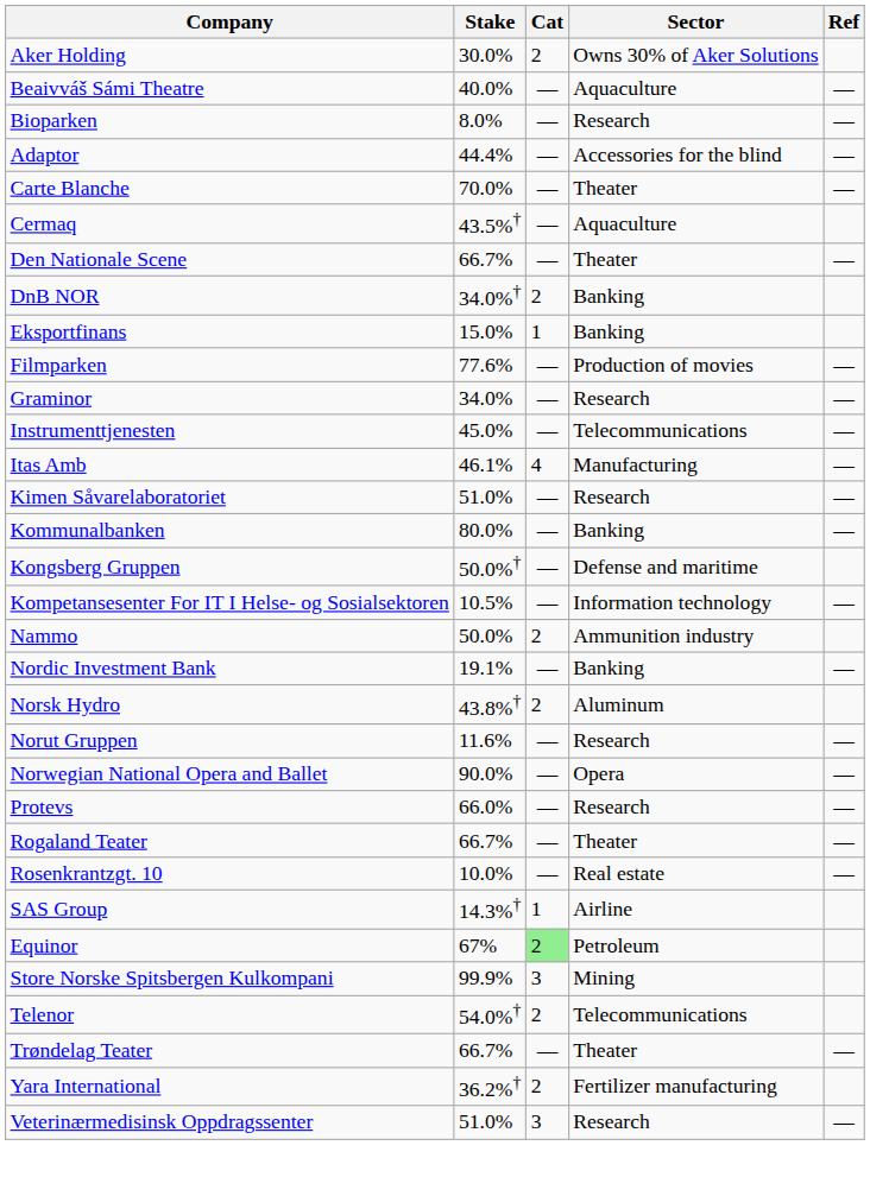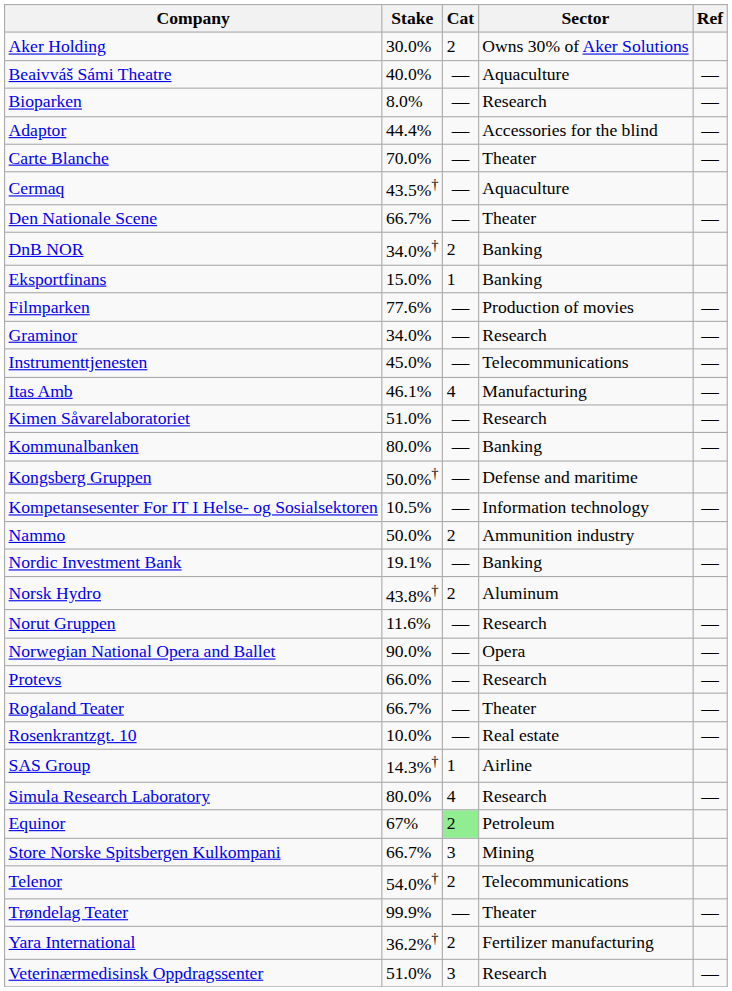 <table class="wikitable sortable">
 <tr>
 <th>Company</th>
 <th>Stake</th>
 <th>Cat</th>
 <th>Sector</th>
 <th>Ref</th>
 </tr>
 <tr>
 <td><a href='#'>Aker Holding</a></td>
 <td>30.0%</td>
 <td>2</td>
 <td>Owns 30% of <a href='#'>Aker Solutions</a></td>
 <td align=center></td>
 </tr>
 <tr>
 <td><a href='#'>Beaivváš Sámi Theatre</a></td>
 <td>40.0%</td>
 <td align=center>—</td>
 <td>Aquaculture</td>
 <td align=center>—</td>
 </tr>
 <tr>
 <td><a href='#'>Bioparken</a></td>
 <td>8.0%</td>
 <td align=center>—</td>
 <td>Research</td>
 <td align=center>—</td>
 </tr>
 <tr>
 <td><a href='#'>Adaptor</a></td>
 <td>44.4%</td>
 <td align=center>—</td>
 <td>Accessories for the blind</td>
 <td align=center>—</td>
 </tr>
 <tr>
 <td><a href='#'>Carte Blanche</a></td>
 <td>70.0%</td>
 <td align=center>—</td>
 <td>Theater</td>
 <td align=center>—</td>
 </tr>
 <tr>
 <td><a href='#'>Cermaq</a></td>
 <td>43.5%<sup>†</sup></td>
 <td align=center>—</td>
 <td>Aquaculture</td>
 <td align=center></td>
 </tr>
 <tr>
 <td><a href='#'>Den Nationale Scene</a></td>
 <td>66.7%</td>
 <td align=center>—</td>
 <td>Theater</td>
 <td align=center>—</td>
 </tr>
 <tr>
 <td><a href='#'>DnB NOR</a></td>
 <td>34.0%<sup>†</sup></td>
 <td>2</td>
 <td>Banking</td>
 <td align=center></td>
 </tr>
 <tr>
 <td><a href='#'>Eksportfinans</a></td>
 <td>15.0%</td>
 <td>1</td>
 <td>Banking</td>
 <td align=center></td>
 </tr>
 <tr>
 <td><a href='#'>Filmparken</a></td>
 <td>77.6%</td>
 <td align=center>—</td>
 <td>Production of movies</td>
 <td align=center>—</td>
 </tr>
 <tr>
 <td><a href='#'>Graminor</a></td>
 <td>34.0%</td>
 <td align=center>—</td>
 <td>Research</td>
 <td align=center>—</td>
 </tr>
 <tr>
 <td><a href='#'>Instrumenttjenesten</a></td>
 <td>45.0%</td>
 <td align=center>—</td>
 <td>Telecommunications</td>
 <td align=center>—</td>
 </tr>
 <tr>
 <td><a href='#'>Itas Amb</a></td>
 <td>46.1%</td>
 <td>4</td>
 <td>Manufacturing</td>
 <td align=center>—</td>
 </tr>
 <tr>
 <td><a href='#'>Kimen Såvarelaboratoriet</a></td>
 <td>51.0%</td>
 <td align=center>—</td>
 <td>Research</td>
 <td align=center>—</td>
 </tr>
 <tr>
 <td><a href='#'>Kommunalbanken</a></td>
 <td>80.0%</td>
 <td align=center>—</td>
 <td>Banking</td>
 <td align=center>—</td>
 </tr>
 <tr>
 <td><a href='#'>Kongsberg Gruppen</a></td>
 <td>50.0%<sup>†</sup></td>
 <td align=center>—</td>
 <td>Defense and maritime</td>
 <td align=center></td>
 </tr>
 <tr>
 <td><a href='#'>Kompetansesenter For IT I Helse- og Sosialsektoren</a></td>
 <td>10.5%</td>
 <td align=center>—</td>
 <td>Information technology</td>
 <td align=center>—</td>
 </tr>
 <tr>
 <td><a href='#'>Nammo</a></td>
 <td>50.0%</td>
 <td>2</td>
 <td>Ammunition industry</td>
 <td align=center></td>
 </tr>
 <tr>
 <td><a href='#'>Nordic Investment Bank</a></td>
 <td>19.1%</td>
 <td align=center>—</td>
 <td>Banking</td>
 <td align=center>—</td>
 </tr>
 <tr>
 <td><a href='#'>Norsk Hydro</a></td>
 <td>43.8%<sup>†</sup></td>
 <td>2</td>
 <td>Aluminum</td>
 <td align=center></td>
 </tr>
 <tr>
 <td><a href='#'>Norut Gruppen</a></td>
 <td>11.6%</td>
 <td align=center>—</td>
 <td>Research</td>
 <td align=center>—</td>
 </tr>
 <tr>
 <td><a href='#'>Norwegian National Opera and Ballet</a></td>
 <td>90.0%</td>
 <td align=center>—</td>
 <td>Opera</td>
 <td align=center>—</td>
 </tr>
 <tr>
 <td><a href='#'>Protevs</a></td>
 <td>66.0%</td>
 <td align=center>—</td>
 <td>Research</td>
 <td align=center>—</td>
 </tr>
 <tr>
 <td><a href='#'>Rogaland Teater</a></td>
 <td>66.7%</td>
 <td align=center>—</td>
 <td>Theater</td>
 <td align=center>—</td>
 </tr>
 <tr>
 <td><a href='#'>Rosenkrantzgt. 10</a></td>
 <td>10.0%</td>
 <td align=center>—</td>
 <td>Real estate</td>
 <td align=center>—</td>
 </tr>
 <tr>
 <td><a href='#'>SAS Group</a></td>
 <td>14.3%<sup>†</sup></td>
 <td>1</td>
 <td>Airline</td>
 <td align=center></td>
 </tr>
 <tr>
+<td><a href='#'>Simula Research Laboratory</a></td>
+<td>80.0%</td>
+<td>4</td>
+<td>Research</td>
+<td align=center>—</td>
+</tr>
+<tr>
 <td><a href='#'>Equinor</a></td>
 <td>67%</td>
 <td style="background: lightgreen;">2</td>
 <td>Petroleum</td>
 <td align=center></td>
 </tr>
 <tr>
 <td><a href='#'>Store Norske Spitsbergen Kulkompani</a></td>
-<td>99.9%</td>
+<td>66.7%</td>
 <td>3</td>
 <td>Mining</td>
 <td align=center></td>
 </tr>
 <tr>
 <td><a href='#'>Telenor</a></td>
 <td>54.0%<sup>†</sup></td>
 <td>2</td>
 <td>Telecommunications</td>
 <td align=center></td>
 </tr>
 <tr>
 <td><a href='#'>Trøndelag Teater</a></td>
-<td>66.7%</td>
+<td>99.9%</td>
 <td align=center>—</td>
 <td>Theater</td>
 <td align=center>—</td>
 </tr>
 <tr>
 <td><a href='#'>Yara International</a></td>
 <td>36.2%<sup>†</sup></td>
 <td>2</td>
 <td>Fertilizer manufacturing</td>
 <td align=center></td>
 </tr>
 <tr>
 <td><a href='#'>Veterinærmedisinsk Oppdragssenter</a></td>
 <td>51.0%</td>
 <td>3</td>
 <td>Research</td>
 <td align=center>—</td>
 </tr>
 </table>
